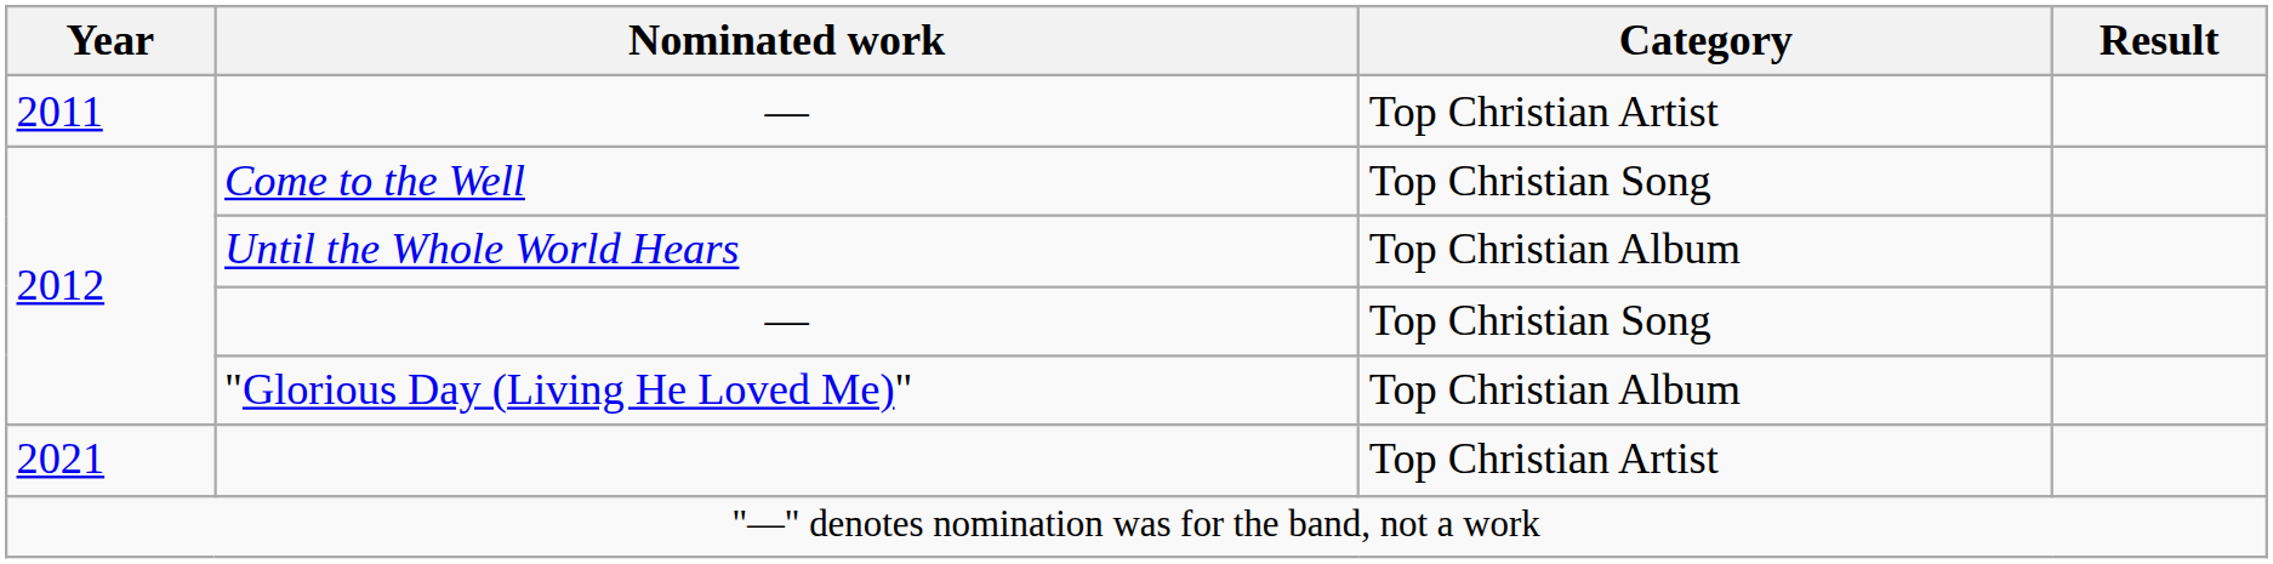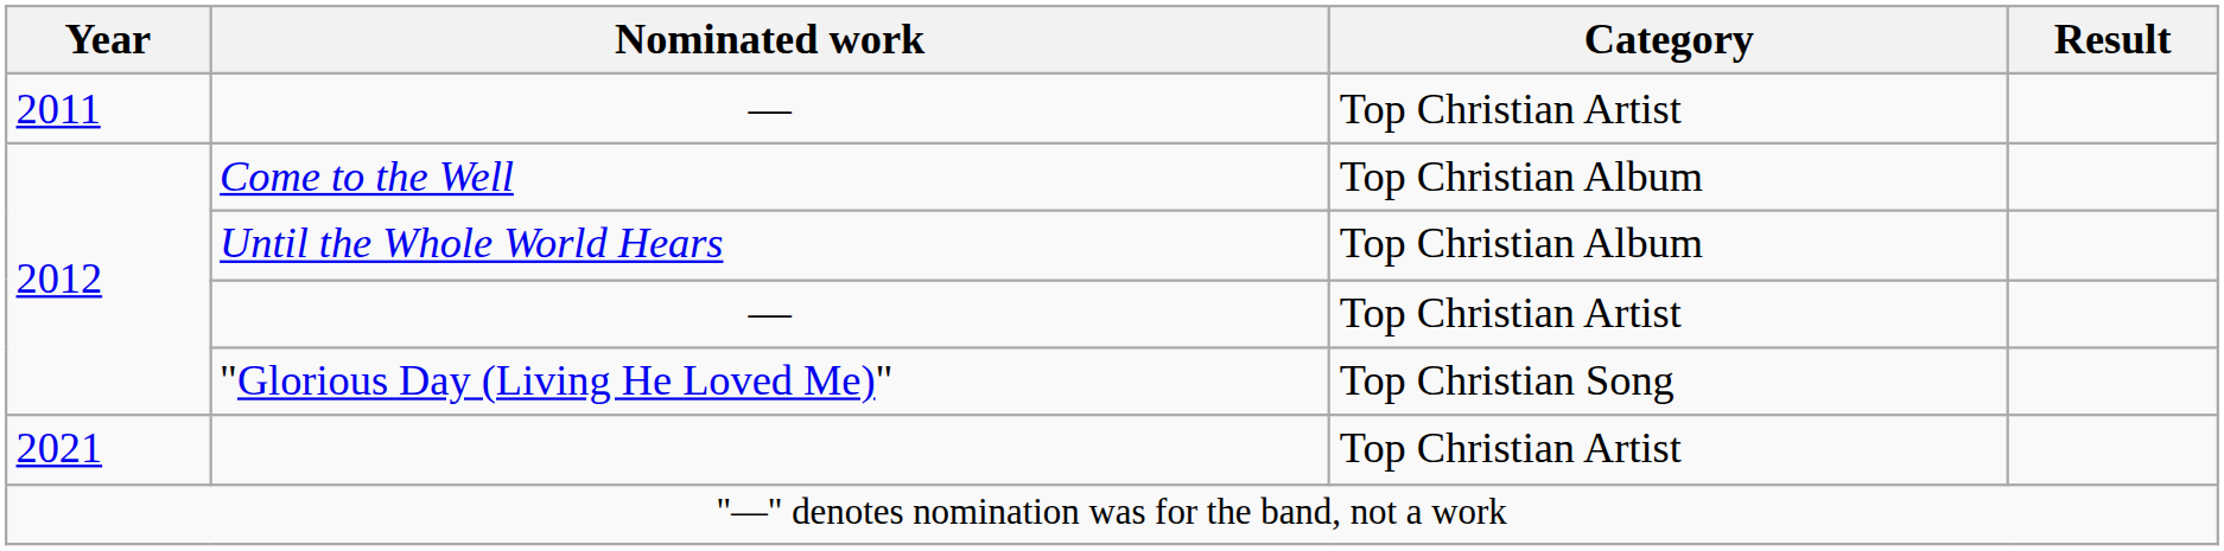 <table class="wikitable" width="65%">
 <tr>
 <th scope=col width="6%">Year</th>
 <th scope=col width="33%">Nominated work</th>
 <th scope=col width="20%">Category</th>
 <th scope=col width="6%">Result</th>
 </tr>
 <tr>
 <td><a href='#'>2011</a></td>
 <td align="center">—</td>
 <td>Top Christian Artist</td>
 <td></td>
 </tr>
 <tr>
 <td rowspan="4"><a href='#'>2012</a></td>
 <td><em><a href='#'>Come to the Well</a></em></td>
-<td>Top Christian Song</td>
+<td>Top Christian Album</td>
 <td></td>
 </tr>
 <tr>
 <td><em><a href='#'>Until the Whole World Hears</a></em></td>
 <td>Top Christian Album</td>
 <td></td>
 </tr>
 <tr>
 <td align="center">—</td>
-<td>Top Christian Song</td>
+<td>Top Christian Artist</td>
 <td></td>
 </tr>
 <tr>
 <td>"<a href='#'>Glorious Day (Living He Loved Me)</a>"</td>
-<td>Top Christian Album</td>
+<td>Top Christian Song</td>
 <td></td>
 </tr>
 <tr>
 <td><a href='#'>2021</a></td>
 <td></td>
 <td>Top Christian Artist</td>
 <td></td>
 </tr>
 <tr>
 <td colspan="10" style="text-align:center; font-size:85%; line-height:16px;">"—" denotes nomination was for the band, not a work</td>
 </tr>
 </table>
